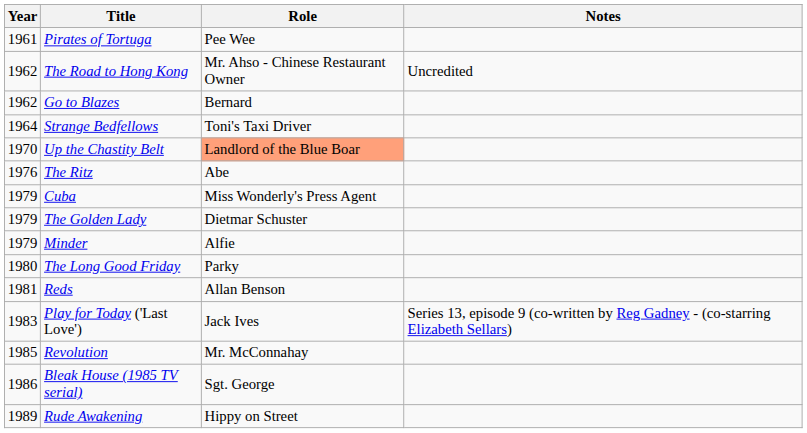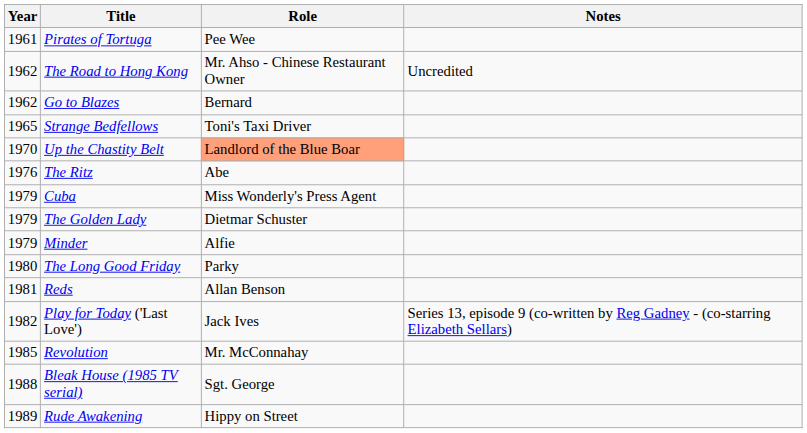 <table class="wikitable">
 <tr>
 <th>Year</th>
 <th>Title</th>
 <th>Role</th>
 <th>Notes</th>
 </tr>
 <tr>
 <td>1961</td>
 <td><em><a href='#'>Pirates of Tortuga</a></em></td>
 <td>Pee Wee</td>
 <td></td>
 </tr>
 <tr>
 <td>1962</td>
 <td><em><a href='#'>The Road to Hong Kong</a></em></td>
 <td>Mr. Ahso - Chinese Restaurant Owner</td>
 <td>Uncredited</td>
 </tr>
 <tr>
 <td>1962</td>
 <td><em><a href='#'>Go to Blazes</a></em></td>
 <td>Bernard</td>
 <td></td>
 </tr>
 <tr>
-<td>1964</td>
+<td>1965</td>
 <td><em><a href='#'>Strange Bedfellows</a></em></td>
 <td>Toni's Taxi Driver</td>
 <td></td>
 </tr>
 <tr>
 <td>1970</td>
 <td><em><a href='#'>Up the Chastity Belt</a></em></td>
 <td style="background: lightsalmon;">Landlord of the Blue Boar</td>
 <td></td>
 </tr>
 <tr>
 <td>1976</td>
 <td><em><a href='#'>The Ritz</a></em></td>
 <td>Abe</td>
 <td></td>
 </tr>
 <tr>
 <td>1979</td>
 <td><em><a href='#'>Cuba</a></em></td>
 <td>Miss Wonderly's Press Agent</td>
 <td></td>
 </tr>
 <tr>
 <td>1979</td>
 <td><em><a href='#'>The Golden Lady</a></em></td>
 <td>Dietmar Schuster</td>
 <td></td>
 </tr>
 <tr>
 <td>1979</td>
 <td><em><a href='#'>Minder</a></em></td>
 <td>Alfie</td>
 <td></td>
 </tr>
 <tr>
 <td>1980</td>
 <td><em><a href='#'>The Long Good Friday</a></em></td>
 <td>Parky</td>
 <td></td>
 </tr>
 <tr>
 <td>1981</td>
 <td><em><a href='#'>Reds</a></em></td>
 <td>Allan Benson</td>
 <td></td>
 </tr>
 <tr>
-<td>1983</td>
+<td>1982</td>
 <td><em><a href='#'>Play for Today</a></em> ('Last Love')</td>
 <td>Jack Ives</td>
 <td>Series 13, episode 9 (co-written by <a href='#'>Reg Gadney</a> -  (co-starring  <a href='#'>Elizabeth Sellars</a>)</td>
 </tr>
 <tr>
 <td>1985</td>
 <td><em><a href='#'>Revolution</a></em></td>
 <td>Mr. McConnahay</td>
 <td></td>
 </tr>
 <tr>
-<td>1986</td>
+<td>1988</td>
 <td><em><a href='#'>Bleak House (1985 TV serial)</a></em></td>
 <td>Sgt. George</td>
 <td></td>
 </tr>
 <tr>
 <td>1989</td>
 <td><em><a href='#'>Rude Awakening</a></em></td>
 <td>Hippy on Street</td>
 <td></td>
 </tr>
 </table>
